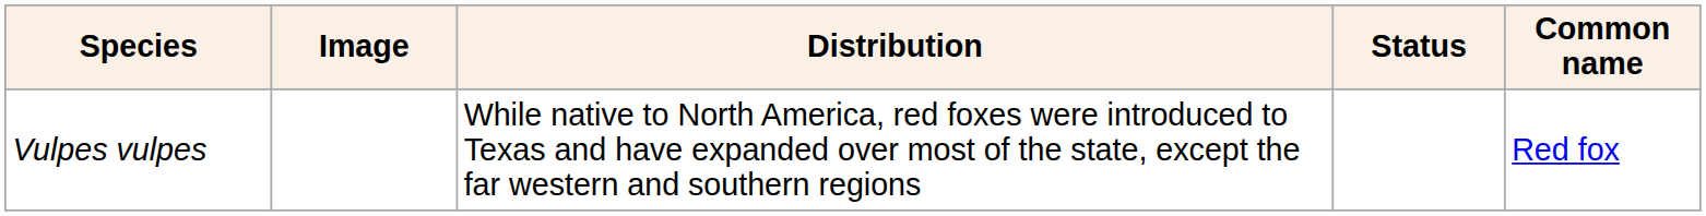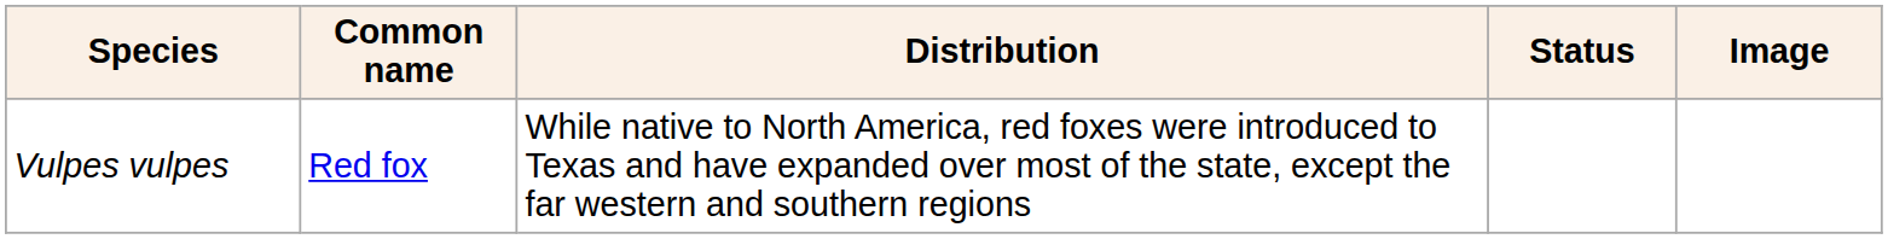 <table class="sortable wikitable plainrowheaders" border="0" style="background:#ffffff" align="top" class="sortable wikitable">
 <tr ->
 <th scope="col" style="background-color:Linen; color:Black" width=150 px>Species</th>
-<th scope="col" style="background:Linen; color:Black" width=100 px>Image</th>
+<th scope="col" style="background-color:Linen; color:Black" width=100 px>Common name</th>
 <th scope="col" style="background:Linen; color:Black" width=550 px>Distribution</th>
 <th scope="col" style="background-color:Linen; color:Black" width=90 px>Status</th>
-<th scope="col" style="background-color:Linen; color:Black" width=100 px>Common name</th>
+<th scope="col" style="background:Linen; color:Black" width=100 px>Image</th>
 </tr>
 <tr>
 <td !scope="row" style="background:#ffffff"><em>Vulpes vulpes</em></td>
-<td></td>
+<td><a href='#'>Red fox</a></td>
 <td>While native to North America, red foxes were introduced to Texas and have expanded over most of the state, except the far western and southern regions</td>
 <td></td>
-<td><a href='#'>Red fox</a></td>
+<td></td>
 </tr>
 </table>
